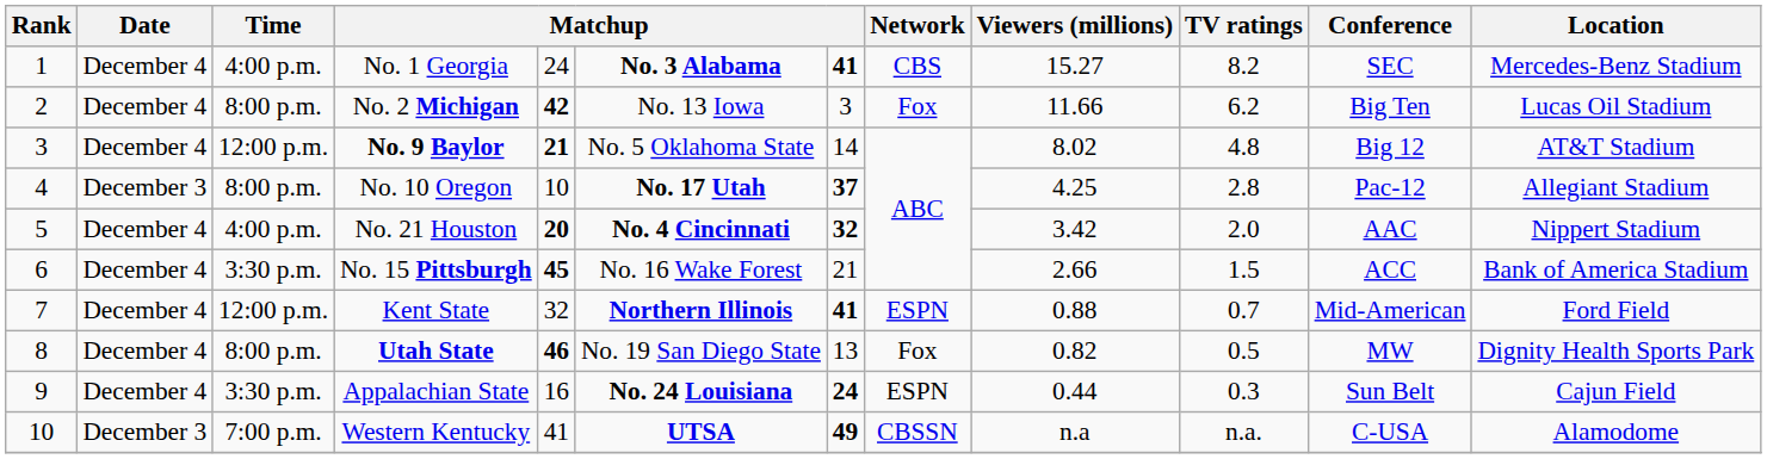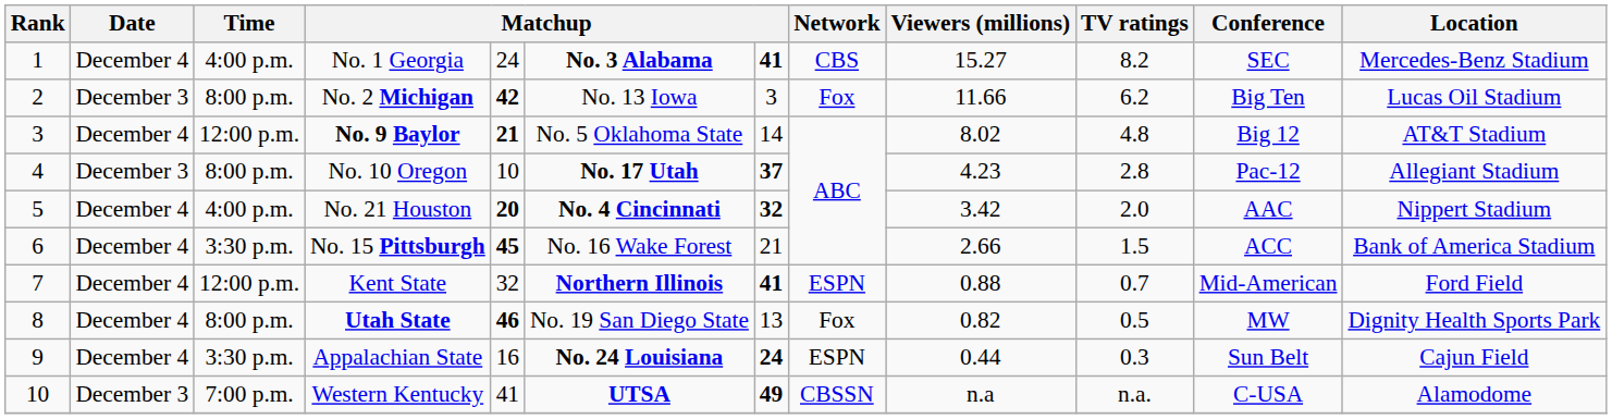 <table class="wikitable" style="font-size: 94%; text-align:center">
 <tr>
 <th>Rank</th>
 <th>Date</th>
 <th>Time</th>
 <th colspan=4>Matchup</th>
 <th>Network</th>
 <th>Viewers (millions)</th>
 <th>TV ratings</th>
 <th>Conference</th>
 <th>Location</th>
 </tr>
 <tr>
 <td>1</td>
 <td>December 4</td>
 <td>4:00 p.m.</td>
 <td>No. 1 <a href='#'>Georgia</a></td>
 <td>24</td>
 <td><strong>No. 3 <a href='#'>Alabama</a></strong></td>
 <td><strong>41</strong></td>
 <td><a href='#'>CBS</a></td>
 <td>15.27</td>
 <td>8.2</td>
 <td><a href='#'>SEC</a></td>
 <td><a href='#'>Mercedes-Benz Stadium</a></td>
 </tr>
 <tr>
 <td>2</td>
-<td>December 4</td>
+<td>December 3</td>
 <td>8:00 p.m.</td>
 <td>No. 2 <strong><a href='#'>Michigan</a></strong></td>
 <td><strong>42</strong></td>
 <td>No. 13 <a href='#'>Iowa</a></td>
 <td>3</td>
 <td><a href='#'>Fox</a></td>
 <td>11.66</td>
 <td>6.2</td>
 <td><a href='#'>Big Ten</a></td>
 <td><a href='#'>Lucas Oil Stadium</a></td>
 </tr>
 <tr>
 <td>3</td>
 <td>December 4</td>
 <td>12:00 p.m.</td>
 <td><strong>No. 9 <a href='#'>Baylor</a></strong></td>
 <td><strong>21</strong></td>
 <td>No. 5 <a href='#'>Oklahoma State</a></td>
 <td>14</td>
 <td rowspan="4"><a href='#'>ABC</a></td>
 <td>8.02</td>
 <td>4.8</td>
 <td><a href='#'>Big 12</a></td>
 <td><a href='#'>AT&T Stadium</a></td>
 </tr>
 <tr>
 <td>4</td>
 <td>December 3</td>
 <td>8:00 p.m.</td>
 <td>No. 10 <a href='#'>Oregon</a></td>
 <td>10</td>
 <td><strong>No. 17 <a href='#'>Utah</a></strong></td>
 <td><strong>37</strong></td>
-<td>4.25</td>
+<td>4.23</td>
 <td>2.8</td>
 <td><a href='#'>Pac-12</a></td>
 <td><a href='#'>Allegiant Stadium</a></td>
 </tr>
 <tr>
 <td>5</td>
 <td>December 4</td>
 <td>4:00 p.m.</td>
 <td>No. 21 <a href='#'>Houston</a></td>
 <td><strong>20</strong></td>
 <td><strong>No. 4 <a href='#'>Cincinnati</a></strong></td>
 <td><strong>32</strong></td>
 <td>3.42</td>
 <td>2.0</td>
 <td><a href='#'>AAC</a></td>
 <td><a href='#'>Nippert Stadium</a></td>
 </tr>
 <tr>
 <td>6</td>
 <td>December 4</td>
 <td>3:30 p.m.</td>
 <td>No. 15 <strong><a href='#'>Pittsburgh</a></strong></td>
 <td><strong>45</strong></td>
 <td>No. 16 <a href='#'>Wake Forest</a></td>
 <td>21</td>
 <td>2.66</td>
 <td>1.5</td>
 <td><a href='#'>ACC</a></td>
 <td><a href='#'>Bank of America Stadium</a></td>
 </tr>
 <tr>
 <td>7</td>
 <td>December 4</td>
 <td>12:00 p.m.</td>
 <td><a href='#'>Kent State</a></td>
 <td>32</td>
 <td><strong><a href='#'>Northern Illinois</a></strong></td>
 <td><strong>41</strong></td>
 <td><a href='#'>ESPN</a></td>
 <td>0.88</td>
 <td>0.7</td>
 <td><a href='#'>Mid-American</a></td>
 <td><a href='#'>Ford Field</a></td>
 </tr>
 <tr>
 <td>8</td>
 <td>December 4</td>
 <td>8:00 p.m.</td>
 <td><strong><a href='#'>Utah State</a></strong></td>
 <td><strong>46</strong></td>
 <td>No. 19 <a href='#'>San Diego State</a></td>
 <td>13</td>
 <td>Fox</td>
 <td>0.82</td>
 <td>0.5</td>
 <td><a href='#'>MW</a></td>
 <td><a href='#'>Dignity Health Sports Park</a></td>
 </tr>
 <tr>
 <td>9</td>
 <td>December 4</td>
 <td>3:30 p.m.</td>
 <td><a href='#'>Appalachian State</a></td>
 <td>16</td>
 <td><strong>No. 24 <a href='#'>Louisiana</a></strong></td>
 <td><strong>24</strong></td>
 <td>ESPN</td>
 <td>0.44</td>
 <td>0.3</td>
 <td><a href='#'>Sun Belt</a></td>
 <td><a href='#'>Cajun Field</a></td>
 </tr>
 <tr>
 <td>10</td>
 <td>December 3</td>
 <td>7:00 p.m.</td>
 <td><a href='#'>Western Kentucky</a></td>
 <td>41</td>
 <td><strong><a href='#'>UTSA</a></strong></td>
 <td><strong>49</strong></td>
 <td><a href='#'>CBSSN</a></td>
 <td>n.a</td>
 <td>n.a.</td>
 <td><a href='#'>C-USA</a></td>
 <td><a href='#'>Alamodome</a></td>
 </tr>
 <tr>
 </tr>
 </table>
